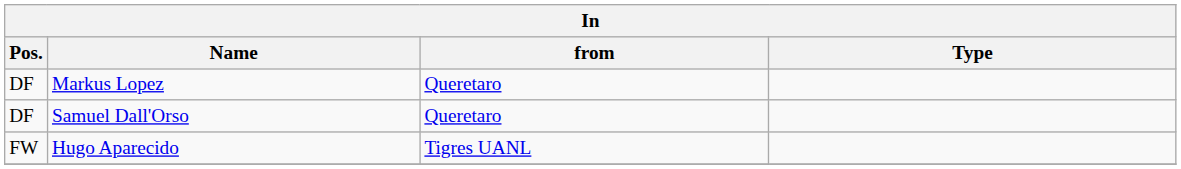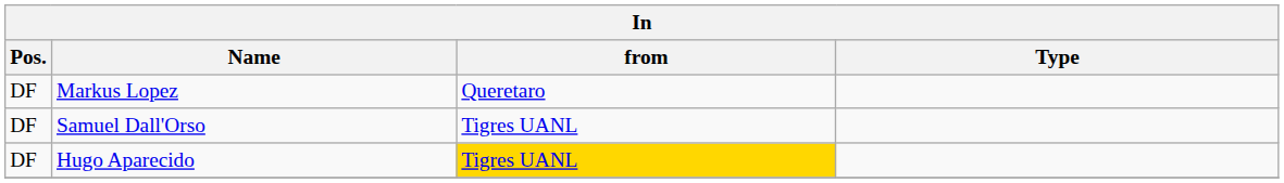 <table class="wikitable" style="font-size:90%;width:99%;">
 <tr>
 <th colspan="4">In</th>
 </tr>
 <tr>
 <th width=3%>Pos.</th>
 <th width=32%>Name</th>
 <th width=30%>from</th>
 <th width=35%>Type</th>
 </tr>
 <tr>
 <td>DF</td>
 <td><a href='#'>Markus Lopez</a></td>
 <td><a href='#'>Queretaro</a></td>
 <td></td>
 </tr>
 <tr>
 <td>DF</td>
 <td><a href='#'>Samuel Dall'Orso</a></td>
-<td><a href='#'>Queretaro</a></td>
+<td><a href='#'>Tigres UANL</a></td>
 <td></td>
 </tr>
 <tr>
-<td>FW</td>
+<td>DF</td>
 <td><a href='#'>Hugo Aparecido</a></td>
-<td><a href='#'>Tigres UANL</a></td>
+<td style="background: gold;"><a href='#'>Tigres UANL</a></td>
 <td></td>
 </tr>
 <tr>
 </tr>
 </table>
